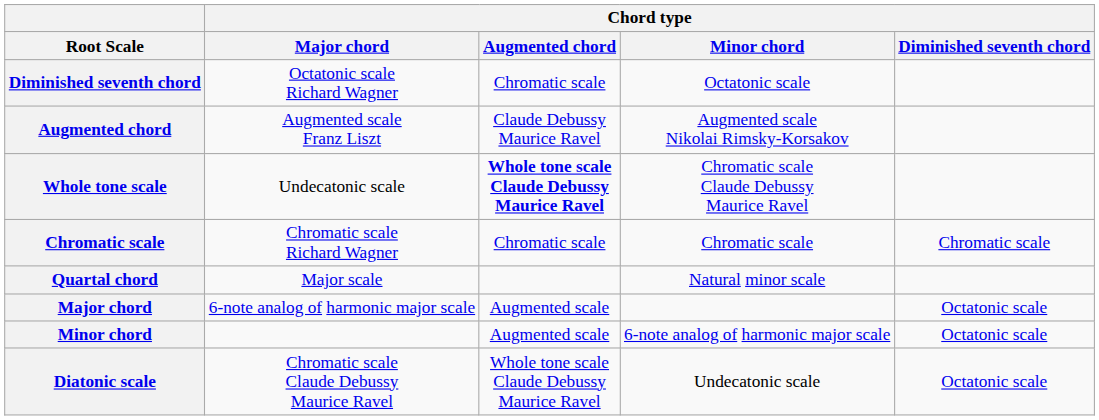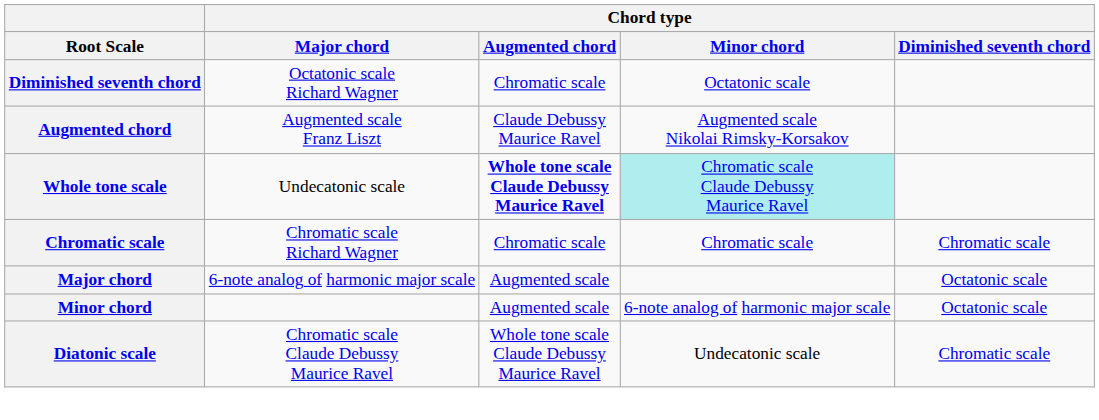 <table class="wikitable" style="margin-left: auto; margin-right: auto; border: none; text-align:center;">
 <tr>
 <th colspan="1"></th>
 <th colspan="4">Chord type</th>
 </tr>
 <tr>
 <th>Root Scale</th>
 <th><a href='#'>Major chord</a></th>
 <th><a href='#'>Augmented chord</a></th>
 <th><a href='#'>Minor chord</a></th>
 <th><a href='#'>Diminished seventh chord</a></th>
 </tr>
 <tr>
 <th><a href='#'>Diminished seventh chord</a></th>
 <td><a href='#'>Octatonic scale</a><br><a href='#'>Richard Wagner</a></td>
 <td><a href='#'>Chromatic scale</a></td>
 <td><a href='#'>Octatonic scale</a></td>
 <td></td>
 </tr>
 <tr>
 <th><a href='#'>Augmented chord</a></th>
 <td><a href='#'>Augmented scale</a><br><a href='#'>Franz Liszt</a></td>
 <td><a href='#'>Claude Debussy</a><br><a href='#'>Maurice Ravel</a></td>
 <td><a href='#'>Augmented scale</a><br><a href='#'>Nikolai Rimsky-Korsakov</a></td>
 <td></td>
 </tr>
 <tr>
 <th><a href='#'>Whole tone scale</a></th>
 <td>Undecatonic scale</td>
 <td><strong><a href='#'>Whole tone scale</a><br><a href='#'>Claude Debussy</a><br><a href='#'>Maurice Ravel</a></strong></td>
-<td><a href='#'>Chromatic scale</a><br><a href='#'>Claude Debussy</a><br><a href='#'>Maurice Ravel</a></td>
+<td style="background: paleturquoise;"><a href='#'>Chromatic scale</a><br><a href='#'>Claude Debussy</a><br><a href='#'>Maurice Ravel</a></td>
 <td></td>
 </tr>
 <tr>
 <th><a href='#'>Chromatic scale</a></th>
 <td><a href='#'>Chromatic scale</a><br><a href='#'>Richard Wagner</a></td>
 <td><a href='#'>Chromatic scale</a></td>
 <td><a href='#'>Chromatic scale</a></td>
 <td><a href='#'>Chromatic scale</a></td>
-</tr>
-<tr>
-<th><a href='#'>Quartal chord</a></th>
-<td><a href='#'>Major scale</a></td>
-<td></td>
-<td><a href='#'>Natural</a> <a href='#'>minor scale</a></td>
-<td></td>
 </tr>
 <tr>
 <th><a href='#'>Major chord</a></th>
 <td><a href='#'>6-note analog of</a> <a href='#'>harmonic major scale</a></td>
 <td><a href='#'>Augmented scale</a></td>
 <td></td>
 <td><a href='#'>Octatonic scale</a></td>
 </tr>
 <tr>
 <th><a href='#'>Minor chord</a></th>
 <td></td>
 <td><a href='#'>Augmented scale</a></td>
 <td><a href='#'>6-note analog of</a> <a href='#'>harmonic major scale</a></td>
 <td><a href='#'>Octatonic scale</a></td>
 </tr>
 <tr>
 <th><a href='#'>Diatonic scale</a></th>
 <td><a href='#'>Chromatic scale</a><br><a href='#'>Claude Debussy</a><br><a href='#'>Maurice Ravel</a></td>
 <td><a href='#'>Whole tone scale</a><br><a href='#'>Claude Debussy</a><br><a href='#'>Maurice Ravel</a></td>
 <td>Undecatonic scale</td>
-<td><a href='#'>Octatonic scale</a></td>
+<td><a href='#'>Chromatic scale</a></td>
 </tr>
 </table>
